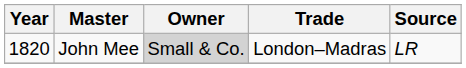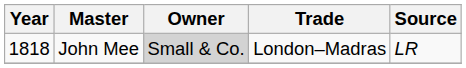 <table class=" wikitable">
 <tr>
 <th>Year</th>
 <th>Master</th>
 <th>Owner</th>
 <th>Trade</th>
 <th>Source</th>
 </tr>
 <tr>
-<td>1820</td>
+<td>1818</td>
 <td>John Mee</td>
 <td style="background: lightgrey;">Small & Co.</td>
 <td>London–Madras</td>
 <td><em>LR</em></td>
 </tr>
 <tr>
 </tr>
 </table>
